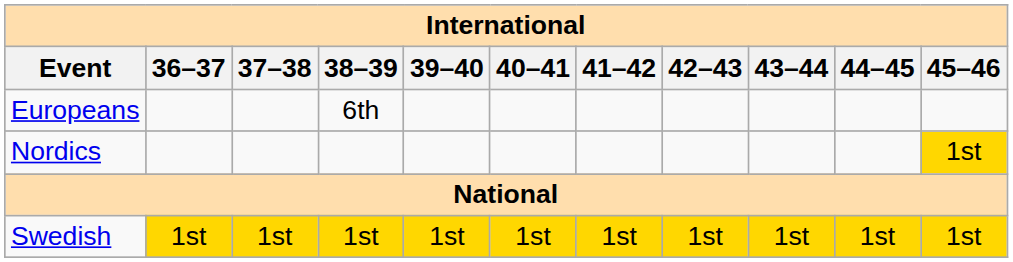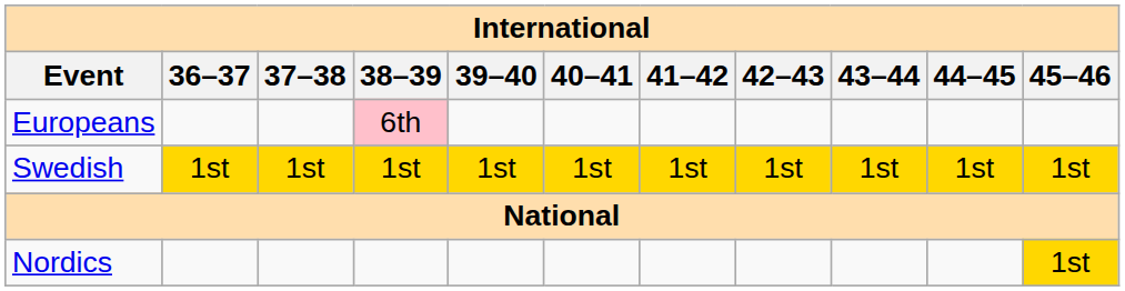 <table class="wikitable" style="text-align:center">
 <tr>
 <th style="background-color: #ffdead; " colspan=11 align=center><strong>International</strong></th>
 </tr>
 <tr>
 <th>Event</th>
 <th>36–37</th>
 <th>37–38</th>
 <th>38–39</th>
 <th>39–40</th>
 <th>40–41</th>
 <th>41–42</th>
 <th>42–43</th>
 <th>43–44</th>
 <th>44–45</th>
 <th>45–46</th>
 </tr>
 <tr>
 <td align=left><a href='#'>Europeans</a></td>
 <td></td>
 <td></td>
-<td>6th</td>
+<td style="background: pink;">6th</td>
 <td></td>
 <td></td>
 <td></td>
 <td></td>
 <td></td>
 <td></td>
 <td></td>
+</tr>
+<tr>
+<td align=left><a href='#'>Swedish</a></td>
+<td bgcolor=gold>1st</td>
+<td bgcolor=gold>1st</td>
+<td bgcolor=gold>1st</td>
+<td bgcolor=gold>1st</td>
+<td bgcolor=gold>1st</td>
+<td bgcolor=gold>1st</td>
+<td bgcolor=gold>1st</td>
+<td bgcolor=gold>1st</td>
+<td bgcolor=gold>1st</td>
+<td bgcolor=gold>1st</td>
+</tr>
+<tr>
+<th style="background-color: #ffdead; " colspan=11 align=center><strong>National</strong></th>
 </tr>
 <tr>
 <td align=left><a href='#'>Nordics</a></td>
 <td></td>
 <td></td>
 <td></td>
 <td></td>
 <td></td>
 <td></td>
 <td></td>
 <td></td>
 <td></td>
 <td bgcolor=gold>1st</td>
 </tr>
-<tr>
-<th style="background-color: #ffdead; " colspan=11 align=center><strong>National</strong></th>
-</tr>
-<tr>
-<td align=left><a href='#'>Swedish</a></td>
-<td bgcolor=gold>1st</td>
-<td bgcolor=gold>1st</td>
-<td bgcolor=gold>1st</td>
-<td bgcolor=gold>1st</td>
-<td bgcolor=gold>1st</td>
-<td bgcolor=gold>1st</td>
-<td bgcolor=gold>1st</td>
-<td bgcolor=gold>1st</td>
-<td bgcolor=gold>1st</td>
-<td bgcolor=gold>1st</td>
-</tr>
 </table>
